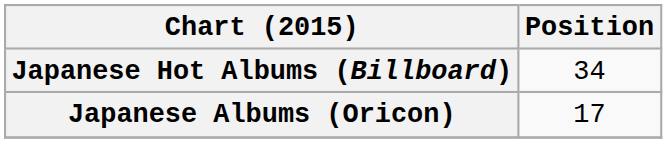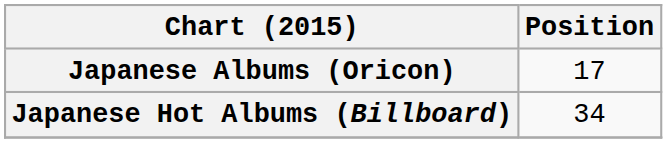 <table class="wikitable sortable plainrowheaders" style="text-align:center">
 <tr>
 <th scope="col">Chart (2015)</th>
 <th scope="col">Position</th>
 </tr>
 <tr>
+<th scope="row">Japanese Albums (Oricon)</th>
+<td>17</td>
+</tr>
+<tr>
 <th scope="row">Japanese Hot Albums (<em>Billboard</em>)</th>
 <td>34</td>
 </tr>
 <tr>
-<th scope="row">Japanese Albums (Oricon)</th>
-<td>17</td>
-</tr>
-<tr>
 </tr>
 </table>
